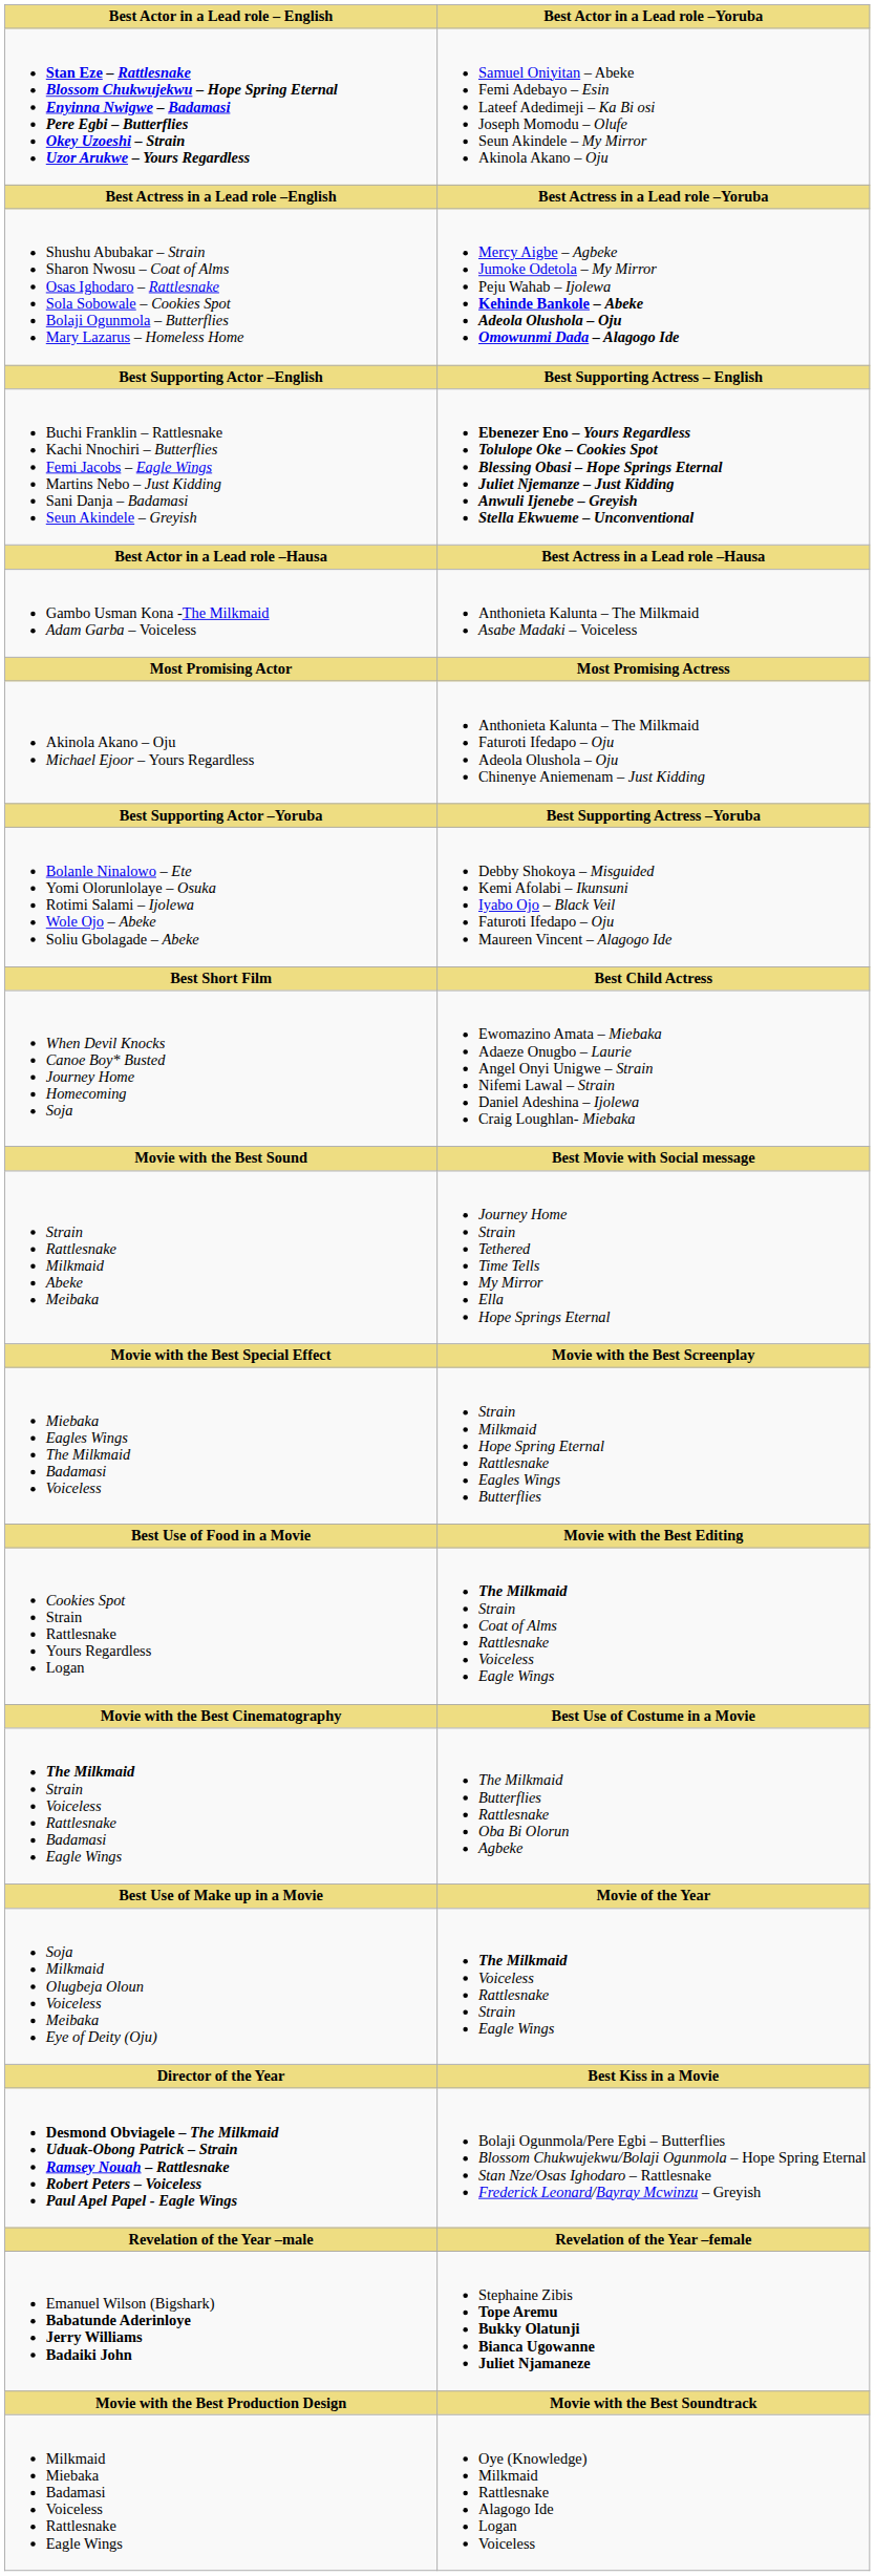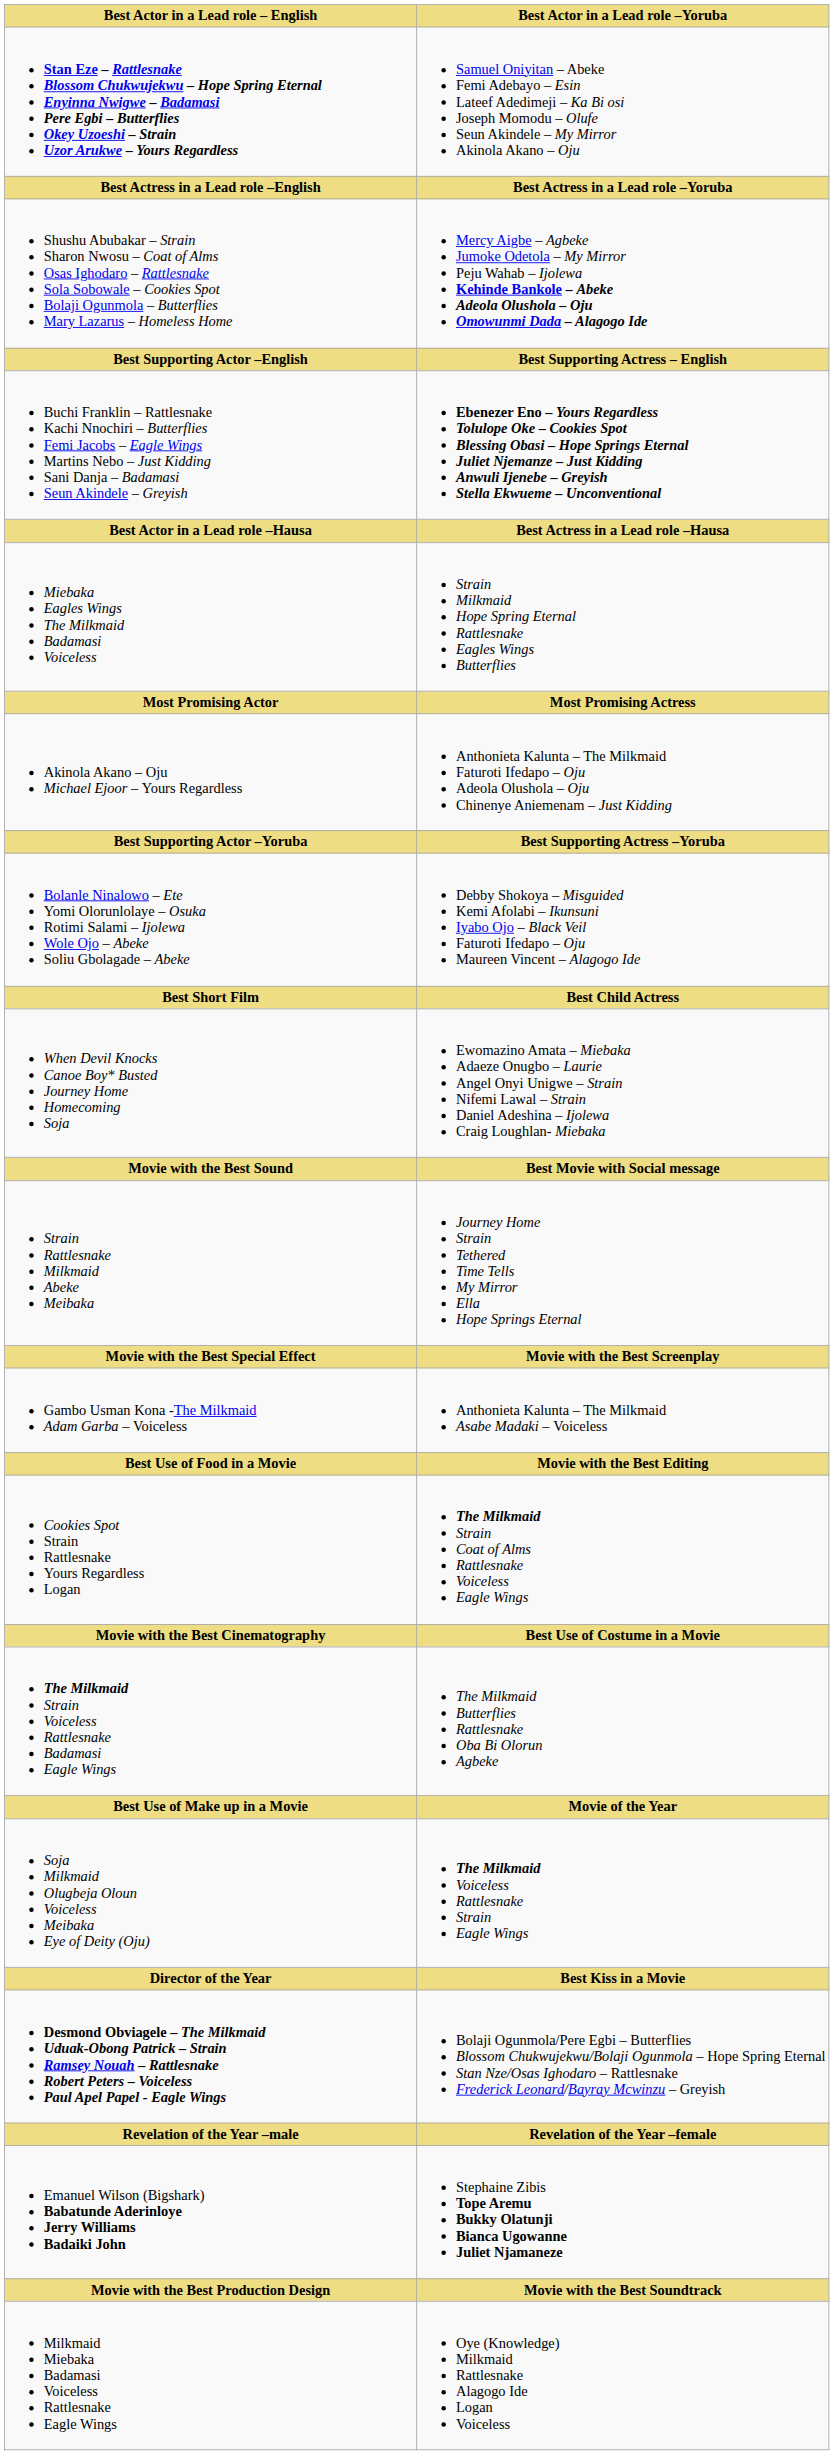 <table class="wikitable">
 <tr>
 <th style="background:#EEDD82; width:50%"><strong>Best Actor in a Lead role – English</strong></th>
 <th style="background:#EEDD82; width:50%"><strong>Best Actor in a Lead role –Yoruba</strong></th>
 </tr>
 <tr>
 <td><br><ul><li><strong><a href='#'>Stan Eze</a> – <em><a href='#'>Rattlesnake</a><strong><em></li><li><a href='#'>Blossom Chukwujekwu</a> – </em>Hope Spring Eternal<em></li><li><a href='#'>Enyinna Nwigwe</a> – </em><a href='#'>Badamasi</a><em></li><li>Pere Egbi – </em>Butterflies<em></li><li><a href='#'>Okey Uzoeshi</a> – </em>Strain<em></li><li><a href='#'>Uzor Arukwe</a> – </em>Yours Regardless<em></li></ul></td>
 <td><br><ul><li></strong><a href='#'>Samuel Oniyitan</a> – </em>Abeke</em></strong></li><li>Femi Adebayo – <em>Esin</em></li><li>Lateef Adedimeji – <em>Ka Bi osi</em></li><li>Joseph Momodu – <em>Olufe</em></li><li>Seun Akindele – <em>My Mirror</em></li><li>Akinola Akano – <em>Oju</em></li></ul></td>
 </tr>
 <tr>
 <th style="background:#EEDD82; width:50%"><strong>Best Actress in a Lead role –English</strong></th>
 <th style="background:#EEDD82; width:50%"><strong>Best Actress in a Lead role –Yoruba</strong></th>
 </tr>
 <tr>
 <td><br><ul><li>Shushu Abubakar – <em>Strain</em></li><li>Sharon Nwosu – <em>Coat of Alms</em></li><li><a href='#'>Osas Ighodaro</a> – <em><a href='#'>Rattlesnake</a></em></li><li><a href='#'>Sola Sobowale</a> – <em>Cookies Spot</em></li><li><a href='#'>Bolaji Ogunmola</a> – <em>Butterflies</em></li><li><a href='#'>Mary Lazarus</a> – <em>Homeless Home</em></li></ul></td>
 <td><br><ul><li><a href='#'>Mercy Aigbe</a> – <em>Agbeke</em></li><li><a href='#'>Jumoke Odetola</a> – <em>My Mirror</em></li><li>Peju Wahab – <em>Ijolewa</em></li><li><strong><a href='#'>Kehinde Bankole</a> – <em>Abeke<strong><em></li><li>Adeola Olushola – </em>Oju<em></li><li><a href='#'>Omowunmi Dada</a> – </em>Alagogo Ide<em></li></ul></td>
 </tr>
 <tr>
 <th style="background:#EEDD82; width:50%"></strong>Best Supporting Actor –English<strong></th>
 <th style="background:#EEDD82; width:50%"></strong>Best Supporting Actress – English<strong></th>
 </tr>
 <tr>
 <td><br><ul><li></strong>Buchi Franklin – </em>Rattlesnake</em></strong></li><li>Kachi Nnochiri – <em>Butterflies</em></li><li><a href='#'>Femi Jacobs</a> – <em><a href='#'>Eagle Wings</a></em></li><li>Martins Nebo – <em>Just Kidding</em></li><li>Sani Danja – <em>Badamasi</em></li><li><a href='#'>Seun Akindele</a> – <em>Greyish</em></li></ul></td>
 <td><br><ul><li><strong>Ebenezer Eno – <em>Yours Regardless<strong><em></li><li>Tolulope Oke – </em>Cookies Spot<em></li><li>Blessing Obasi – </em>Hope Springs Eternal<em></li><li>Juliet Njemanze – </em>Just Kidding<em></li><li>Anwuli Ijenebe – </em>Greyish<em></li><li>Stella Ekwueme – </em>Unconventional<em></li></ul></td>
 </tr>
 <tr>
 <th style="background:#EEDD82; width:50%"></strong>Best Actor in a Lead role –Hausa<strong></th>
 <th style="background:#EEDD82; width:50%"></strong>Best Actress in a Lead role –Hausa<strong></th>
 </tr>
 <tr>
-<td><br><ul><li>Gambo Usman Kona -</em><a href='#'>The Milkmaid</a><em></li><li>Adam Garba – </em>Voiceless<em></li></ul></td>
-<td><br><ul><li>Anthonieta Kalunta – </em>The Milkmaid<em></li><li>Asabe Madaki – </em>Voiceless<em></li></ul></td>
+<td><br><ul><li><em>Miebaka</em></li><li><em>Eagles Wings</em></li><li><em>The Milkmaid</em></li><li><em>Badamasi</em></li><li><em>Voiceless</em></li></ul></td>
+<td><br><ul><li><em>Strain</em></li><li><em>Milkmaid</em></li><li><em>Hope Spring Eternal</em></li><li><em>Rattlesnake</em></li><li><em>Eagles Wings</em></li><li><em>Butterflies</em></li></ul></td>
 </tr>
 <tr>
 <th style="background:#EEDD82; width:50%"></strong>Most Promising Actor<strong></th>
 <th style="background:#EEDD82; width:50%"></strong>Most Promising Actress<strong></th>
 </tr>
 <tr>
 <td><br><ul><li>Akinola Akano – </em>Oju<em></li><li>Michael Ejoor – </em>Yours Regardless<em></li></ul></td>
 <td><br><ul><li></strong>Anthonieta Kalunta – </em>The Milkmaid</em></strong></li><li>Faturoti Ifedapo – <em>Oju</em></li><li>Adeola Olushola – <em>Oju</em></li><li>Chinenye Aniemenam – <em>Just Kidding</em></li></ul></td>
 </tr>
 <tr>
 <th style="background:#EEDD82; width:50%"><strong>Best Supporting Actor –Yoruba</strong></th>
 <th style="background:#EEDD82; width:50%"><strong>Best Supporting Actress –Yoruba</strong></th>
 </tr>
 <tr>
 <td><br><ul><li><a href='#'>Bolanle Ninalowo</a> – <em>Ete</em></li><li>Yomi Olorunlolaye – <em>Osuka</em></li><li>Rotimi Salami – <em>Ijolewa</em></li><li><a href='#'>Wole Ojo</a> – <em>Abeke</em></li><li>Soliu Gbolagade – <em>Abeke</em></li></ul></td>
 <td><br><ul><li>Debby Shokoya – <em>Misguided</em></li><li>Kemi Afolabi – <em>Ikunsuni</em></li><li><a href='#'>Iyabo Ojo</a> – <em>Black Veil</em></li><li>Faturoti Ifedapo – <em>Oju</em></li><li>Maureen Vincent – <em>Alagogo Ide</em></li></ul></td>
 </tr>
 <tr>
 <th style="background:#EEDD82; width:50%"><strong>Best Short Film</strong></th>
 <th style="background:#EEDD82; width:50%"><strong>Best Child Actress</strong></th>
 </tr>
 <tr>
 <td><br><ul><li><em>When Devil Knocks</em></li><li><em>Canoe Boy* Busted</em></li><li><em>Journey Home</em></li><li><em>Homecoming</em></li><li><em>Soja</em></li></ul></td>
 <td><br><ul><li>Ewomazino Amata – <em>Miebaka</em></li><li>Adaeze Onugbo – <em>Laurie</em></li><li>Angel Onyi Unigwe – <em>Strain</em></li><li>Nifemi Lawal – <em>Strain</em></li><li>Daniel Adeshina – <em>Ijolewa</em></li><li>Craig Loughlan- <em>Miebaka</em></li></ul></td>
 </tr>
 <tr>
 <th style="background:#EEDD82; width:50%"><strong>Movie with the Best Sound</strong></th>
 <th style="background:#EEDD82; width:50%"><strong>Best Movie with Social message</strong></th>
 </tr>
 <tr>
 <td><br><ul><li><em>Strain</em></li><li><em>Rattlesnake</em></li><li><em>Milkmaid</em></li><li><em>Abeke</em></li><li><em>Meibaka</em></li></ul></td>
 <td><br><ul><li><em>Journey Home</em></li><li><em>Strain</em></li><li><em>Tethered</em></li><li><em>Time Tells</em></li><li><em>My Mirror</em></li><li><em>Ella</em></li><li><em>Hope Springs Eternal</em></li></ul></td>
 </tr>
 <tr>
 <th style="background:#EEDD82; width:50%"><strong>Movie with the Best Special Effect</strong></th>
 <th style="background:#EEDD82; width:50%"><strong>Movie with the Best Screenplay</strong></th>
 </tr>
 <tr>
-<td><br><ul><li><em>Miebaka</em></li><li><em>Eagles Wings</em></li><li><em>The Milkmaid</em></li><li><em>Badamasi</em></li><li><em>Voiceless</em></li></ul></td>
-<td><br><ul><li><em>Strain</em></li><li><em>Milkmaid</em></li><li><em>Hope Spring Eternal</em></li><li><em>Rattlesnake</em></li><li><em>Eagles Wings</em></li><li><em>Butterflies</em></li></ul></td>
+<td><br><ul><li>Gambo Usman Kona -</em><a href='#'>The Milkmaid</a><em></li><li>Adam Garba – </em>Voiceless<em></li></ul></td>
+<td><br><ul><li>Anthonieta Kalunta – </em>The Milkmaid<em></li><li>Asabe Madaki – </em>Voiceless<em></li></ul></td>
 </tr>
 <tr>
 <th style="background:#EEDD82; width:50%"><strong>Best Use of Food in a Movie</strong></th>
 <th style="background:#EEDD82; width:50%"><strong>Movie with the Best Editing</strong></th>
 </tr>
 <tr>
 <td><br><ul><li><em>Cookies Spot</em></li><li>Strain</li><li>Rattlesnake</li><li>Yours Regardless</li><li>Logan</li></ul></td>
 <td><br><ul><li><strong><em>The Milkmaid</em></strong></li><li><em>Strain</em></li><li><em>Coat of Alms</em></li><li><em>Rattlesnake</em></li><li><em>Voiceless</em></li><li><em>Eagle Wings</em></li></ul></td>
 </tr>
 <tr>
 <th style="background:#EEDD82; width:50%"><strong>Movie with the Best Cinematography</strong></th>
 <th style="background:#EEDD82; width:50%"><strong>Best Use of Costume in a Movie</strong></th>
 </tr>
 <tr>
 <td><br><ul><li><strong><em>The Milkmaid</em></strong></li><li><em>Strain</em></li><li><em>Voiceless</em></li><li><em>Rattlesnake</em></li><li><em>Badamasi</em></li><li><em>Eagle Wings</em></li></ul></td>
 <td><br><ul><li><em>The Milkmaid</em></li><li><em>Butterflies</em></li><li><em>Rattlesnake</em></li><li><em>Oba Bi Olorun</em></li><li><em>Agbeke</em></li></ul></td>
 </tr>
 <tr>
 <th style="background:#EEDD82; width:50%"><strong>Best Use of Make up in a Movie</strong></th>
 <th style="background:#EEDD82; width:50%"><strong>Movie of the Year</strong></th>
 </tr>
 <tr>
 <td><br><ul><li><em>Soja</em></li><li><em>Milkmaid</em></li><li><em>Olugbeja Oloun</em></li><li><em>Voiceless</em></li><li><em>Meibaka</em></li><li><em>Eye of Deity (Oju)</em></li></ul></td>
 <td><br><ul><li><strong><em>The Milkmaid</em></strong></li><li><em>Voiceless</em></li><li><em>Rattlesnake</em></li><li><em>Strain</em></li><li><em>Eagle Wings</em></li></ul></td>
 </tr>
 <tr>
 <th style="background:#EEDD82; width:50%"><strong>Director of the Year</strong></th>
 <th style="background:#EEDD82; width:50%"><strong>Best Kiss in a Movie</strong></th>
 </tr>
 <tr>
 <td><br><ul><li><strong>Desmond Obviagele – <em>The Milkmaid<strong><em></li><li>Uduak-Obong Patrick – </em>Strain<em></li><li><a href='#'>Ramsey Nouah</a> – </em>Rattlesnake<em></li><li>Robert Peters – </em>Voiceless<em></li><li>Paul Apel Papel - </em>Eagle Wings<em></li></ul></td>
 <td><br><ul><li>Bolaji Ogunmola/Pere Egbi – </em>Butterflies<em></li><li>Blossom Chukwujekwu/Bolaji Ogunmola – </em>Hope Spring Eternal<em></li><li>Stan Nze/Osas Ighodaro – </em>Rattlesnake<em></li><li><a href='#'>Frederick Leonard</a>/<a href='#'>Bayray Mcwinzu</a> – </em>Greyish<em></li></ul></td>
 </tr>
 <tr>
 <th style="background:#EEDD82; width:50%"></strong>Revelation of the Year –male<strong></th>
 <th style="background:#EEDD82; width:50%"></strong>Revelation of the Year –female<strong></th>
 </tr>
 <tr>
 <td><br><ul><li></strong>Emanuel Wilson (Bigshark)<strong></li><li>Babatunde Aderinloye</li><li>Jerry Williams</li><li>Badaiki John</li></ul></td>
 <td><br><ul><li></strong>Stephaine Zibis<strong></li><li>Tope Aremu</li><li>Bukky Olatunji</li><li>Bianca Ugowanne</li><li>Juliet Njamaneze</li></ul></td>
 </tr>
 <tr>
 <th style="background:#EEDD82; width:50%"></strong>Movie with the Best Production Design<strong></th>
 <th style="background:#EEDD82; width:50%"></strong>Movie with the Best Soundtrack<strong></th>
 </tr>
 <tr>
 <td><br><ul><li></em>Milkmaid<em></li><li></em>Miebaka<em></li><li></em>Badamasi<em></li><li></em>Voiceless<em></li><li></em>Rattlesnake<em></li><li></em>Eagle Wings<em></li></ul></td>
 <td><br><ul><li></em>Oye (Knowledge)<em></li><li></em>Milkmaid<em></li><li></em>Rattlesnake<em></li><li></em>Alagogo Ide<em></li><li></em>Logan<em></li><li></em>Voiceless<em></li></ul></td>
 </tr>
 </table>
